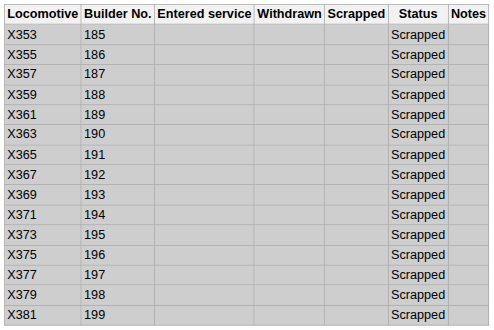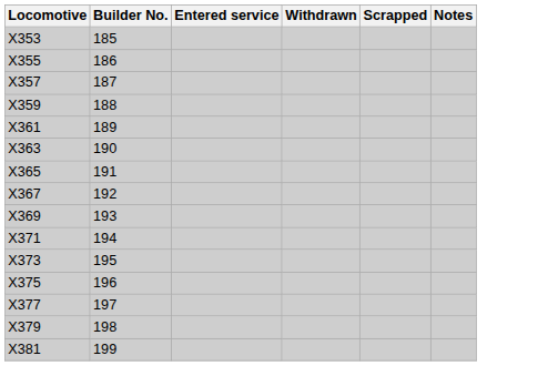 <table class="wikitable sortable mw-collapsible">
 <tr>
 <th scope="col">Locomotive</th>
 <th scope="col">Builder No.</th>
 <th scope="col">Entered service</th>
 <th scope="col">Withdrawn</th>
 <th scope="col">Scrapped</th>
-<th scope="col">Status</th>
 <th scope="col" class="unsortable">Notes</th>
 </tr>
 <tr bgcolor=#cecece>
 <td>X353</td>
 <td>185</td>
 <td></td>
 <td></td>
 <td></td>
-<td>Scrapped</td>
 <td></td>
 </tr>
 <tr bgcolor=#cecece>
 <td>X355</td>
 <td>186</td>
 <td></td>
 <td></td>
 <td></td>
-<td>Scrapped</td>
 <td></td>
 </tr>
 <tr bgcolor=#cecece>
 <td>X357</td>
 <td>187</td>
 <td></td>
 <td></td>
 <td></td>
-<td>Scrapped</td>
 <td></td>
 </tr>
 <tr bgcolor=#cecece>
 <td>X359</td>
 <td>188</td>
 <td></td>
 <td></td>
 <td></td>
-<td>Scrapped</td>
 <td></td>
 </tr>
 <tr bgcolor=#cecece>
 <td>X361</td>
 <td>189</td>
 <td></td>
 <td></td>
 <td></td>
-<td>Scrapped</td>
 <td></td>
 </tr>
 <tr bgcolor=#cecece>
 <td>X363</td>
 <td>190</td>
 <td></td>
 <td></td>
 <td></td>
-<td>Scrapped</td>
 <td></td>
 </tr>
 <tr bgcolor=#cecece>
 <td>X365</td>
 <td>191</td>
 <td></td>
 <td></td>
 <td></td>
-<td>Scrapped</td>
 <td></td>
 </tr>
 <tr bgcolor=#cecece>
 <td>X367</td>
 <td>192</td>
 <td></td>
 <td></td>
 <td></td>
-<td>Scrapped</td>
 <td></td>
 </tr>
 <tr bgcolor=#cecece>
 <td>X369</td>
 <td>193</td>
 <td></td>
 <td></td>
 <td></td>
-<td>Scrapped</td>
 <td></td>
 </tr>
 <tr bgcolor=#cecece>
 <td>X371</td>
 <td>194</td>
 <td></td>
 <td></td>
 <td></td>
-<td>Scrapped</td>
 <td></td>
 </tr>
 <tr bgcolor=#cecece>
 <td>X373</td>
 <td>195</td>
 <td></td>
 <td></td>
 <td></td>
-<td>Scrapped</td>
 <td></td>
 </tr>
 <tr bgcolor=#cecece>
 <td>X375</td>
 <td>196</td>
 <td></td>
 <td></td>
 <td></td>
-<td>Scrapped</td>
 <td></td>
 </tr>
 <tr bgcolor=#cecece>
 <td>X377</td>
 <td>197</td>
 <td></td>
 <td></td>
 <td></td>
-<td>Scrapped</td>
 <td></td>
 </tr>
 <tr bgcolor=#cecece>
 <td>X379</td>
 <td>198</td>
 <td></td>
 <td></td>
 <td></td>
-<td>Scrapped</td>
 <td></td>
 </tr>
 <tr bgcolor=#cecece>
 <td>X381</td>
 <td>199</td>
 <td></td>
 <td></td>
 <td></td>
-<td>Scrapped</td>
 <td></td>
 </tr>
 </table>
